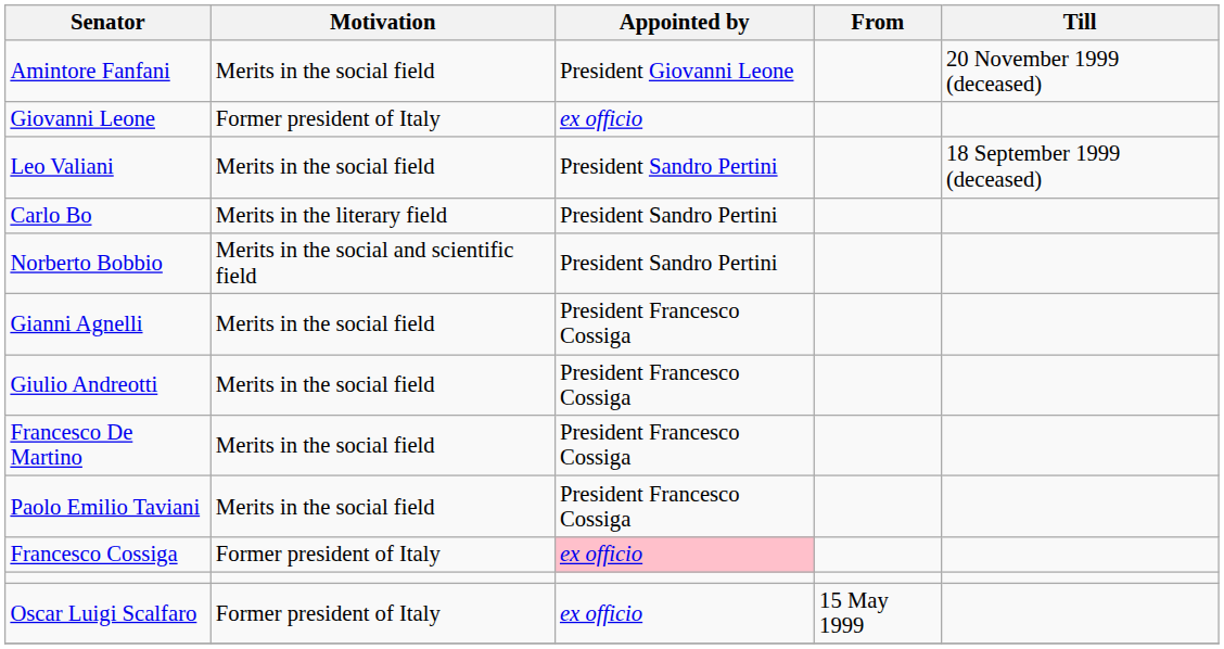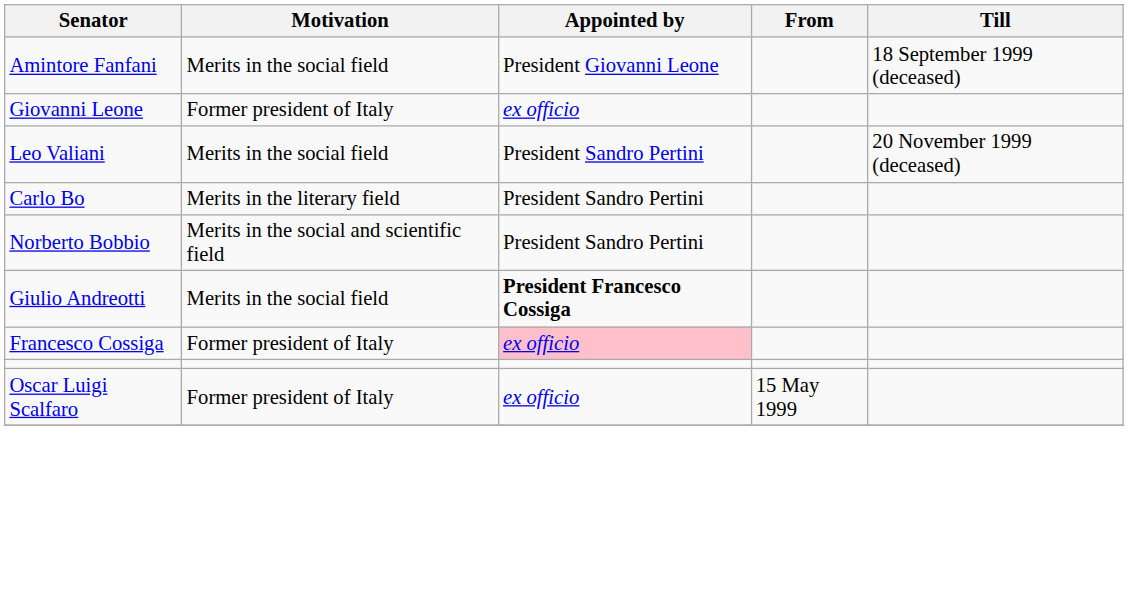 <table class="wikitable">
 <tr>
 <th>Senator</th>
 <th>Motivation</th>
 <th>Appointed by</th>
 <th>From</th>
 <th>Till</th>
 </tr>
 <tr>
 <td><a href='#'>Amintore Fanfani</a></td>
 <td>Merits in the social field</td>
 <td>President <a href='#'>Giovanni Leone</a></td>
 <td></td>
-<td>20 November 1999 (deceased)</td>
+<td>18 September 1999 (deceased)</td>
 </tr>
 <tr>
 <td><a href='#'>Giovanni Leone</a></td>
 <td>Former president of Italy</td>
 <td><em><a href='#'>ex officio</a></em></td>
 <td></td>
 <td></td>
 </tr>
 <tr>
 <td><a href='#'>Leo Valiani</a></td>
 <td>Merits in the social field</td>
 <td>President <a href='#'>Sandro Pertini</a></td>
 <td></td>
-<td>18 September 1999 (deceased)</td>
+<td>20 November 1999 (deceased)</td>
 </tr>
 <tr>
 <td><a href='#'>Carlo Bo</a></td>
 <td>Merits in the literary field</td>
 <td>President Sandro Pertini</td>
 <td></td>
 <td></td>
 </tr>
 <tr>
 <td><a href='#'>Norberto Bobbio</a></td>
 <td>Merits in the social and scientific field</td>
 <td>President Sandro Pertini</td>
 <td></td>
 <td></td>
 </tr>
 <tr>
-<td><a href='#'>Gianni Agnelli</a></td>
-<td>Merits in the social field</td>
-<td>President Francesco Cossiga</td>
-<td></td>
-<td></td>
-</tr>
-<tr>
 <td><a href='#'>Giulio Andreotti</a></td>
 <td>Merits in the social field</td>
-<td>President Francesco Cossiga</td>
-<td></td>
-<td></td>
-</tr>
-<tr>
-<td><a href='#'>Francesco De Martino</a></td>
-<td>Merits in the social field</td>
-<td>President Francesco Cossiga</td>
-<td></td>
-<td></td>
-</tr>
-<tr>
-<td><a href='#'>Paolo Emilio Taviani</a></td>
-<td>Merits in the social field</td>
-<td>President Francesco Cossiga</td>
+<td><strong>President Francesco Cossiga</strong></td>
 <td></td>
 <td></td>
 </tr>
 <tr>
 <td><a href='#'>Francesco Cossiga</a></td>
 <td>Former president of Italy</td>
 <td style="background: pink;"><em><a href='#'>ex officio</a></em></td>
 <td></td>
 <td></td>
 </tr>
 <tr>
 <td></td>
 <td></td>
 <td></td>
 <td></td>
 <td></td>
 </tr>
 <tr>
 <td><a href='#'>Oscar Luigi Scalfaro</a></td>
 <td>Former president of Italy</td>
 <td><em><a href='#'>ex officio</a></em></td>
 <td>15 May 1999</td>
 <td></td>
 </tr>
 <tr>
 </tr>
 </table>
